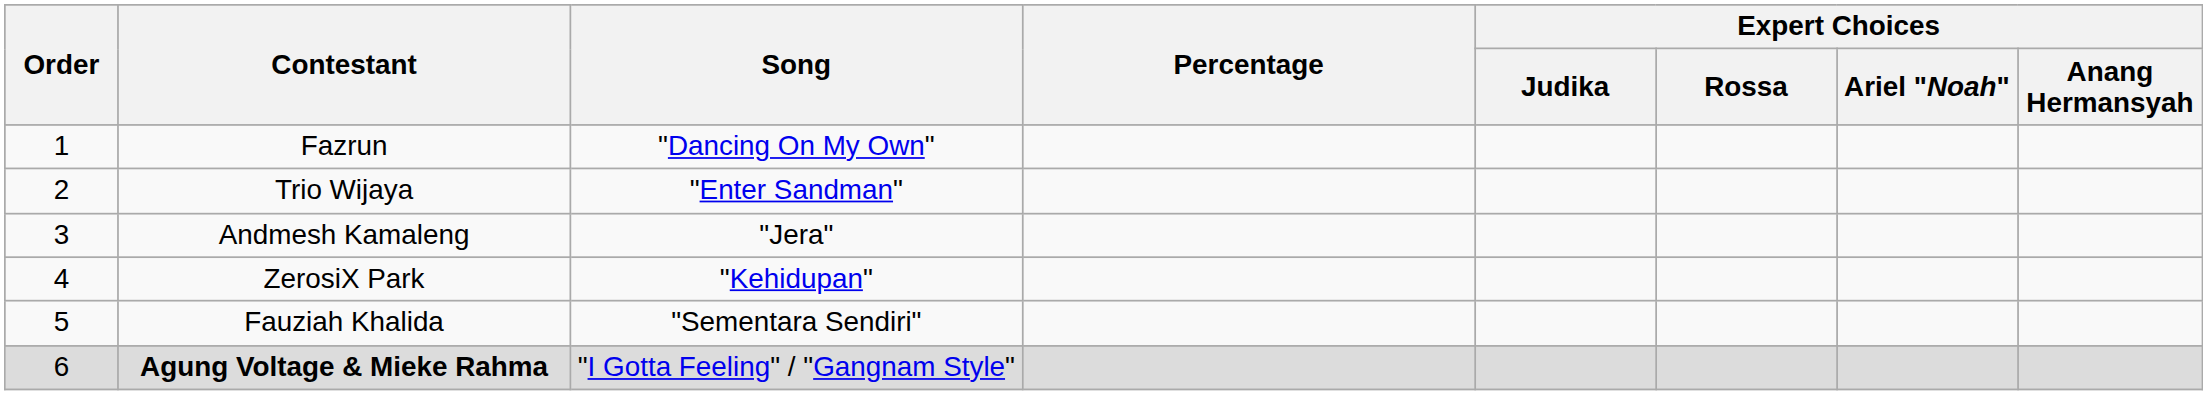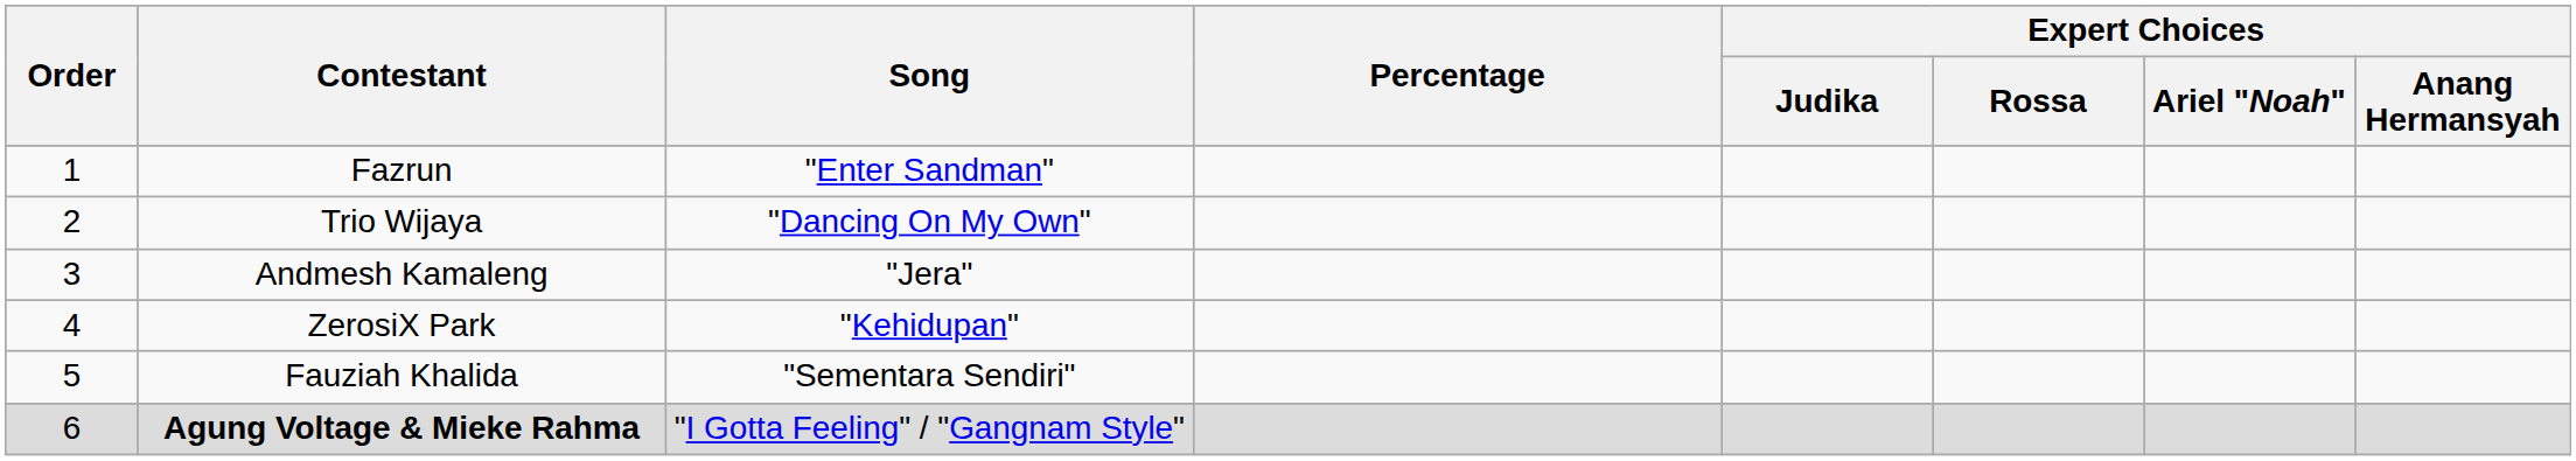 <table class="wikitable" style="text-align:center; width:100%;">
 <tr>
 <th scope="col" rowspan="2" style="width:05%;">Order</th>
 <th scope="col" rowspan="2" style="width:20%;">Contestant</th>
 <th scope="col" rowspan="2" style="width:20%;">Song</th>
 <th scope="col" rowspan="2" style="width:20%;">Percentage</th>
 <th scope="col" colspan="4" style="width:32%;">Expert Choices</th>
 </tr>
 <tr>
 <th style="width:08%;">Judika</th>
 <th style="width:08%;">Rossa</th>
 <th style="width:08%;">Ariel "<em>Noah</em>"</th>
 <th style="width:08%;">Anang Hermansyah</th>
 </tr>
 <tr>
 <td>1</td>
 <td>Fazrun</td>
-<td>"<a href='#'>Dancing On My Own</a>"</td>
+<td>"<a href='#'>Enter Sandman</a>"</td>
 <td></td>
 <td></td>
 <td></td>
 <td></td>
 <td></td>
 </tr>
 <tr>
 <td>2</td>
 <td>Trio Wijaya</td>
-<td>"<a href='#'>Enter Sandman</a>"</td>
+<td>"<a href='#'>Dancing On My Own</a>"</td>
 <td></td>
 <td></td>
 <td></td>
 <td></td>
 <td></td>
 </tr>
 <tr>
 <td>3</td>
 <td>Andmesh Kamaleng</td>
 <td>"Jera"</td>
 <td></td>
 <td></td>
 <td></td>
 <td></td>
 <td></td>
 </tr>
 <tr>
 <td>4</td>
 <td>ZerosiX Park</td>
 <td>"<a href='#'>Kehidupan</a>"</td>
 <td></td>
 <td></td>
 <td></td>
 <td></td>
 <td></td>
 </tr>
 <tr>
 <td>5</td>
 <td>Fauziah Khalida</td>
 <td>"Sementara Sendiri"</td>
 <td></td>
 <td></td>
 <td></td>
 <td></td>
 <td></td>
 </tr>
 <tr style="background:#DCDCDC;">
 <td>6</td>
 <td><strong>Agung Voltage & Mieke Rahma</strong></td>
 <td>"<a href='#'>I Gotta Feeling</a>" / "<a href='#'>Gangnam Style</a>"</td>
 <td></td>
 <td></td>
 <td></td>
 <td></td>
 <td></td>
 </tr>
 </table>
